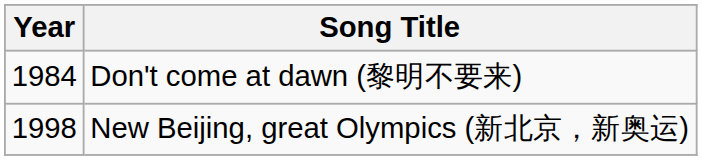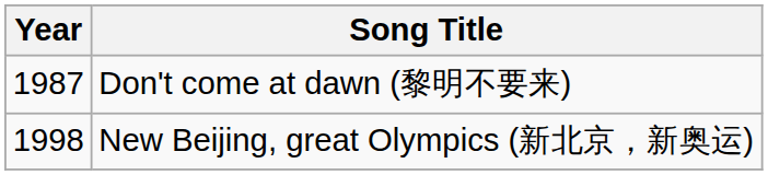 <table class="wikitable sortable">
 <tr>
 <th>Year</th>
 <th>Song Title</th>
 </tr>
 <tr>
-<td>1984</td>
+<td>1987</td>
 <td>Don't come at dawn (黎明不要来)</td>
 </tr>
 <tr>
 <td>1998</td>
 <td>New Beijing, great Olympics (新北京，新奥运)</td>
 </tr>
 </table>
